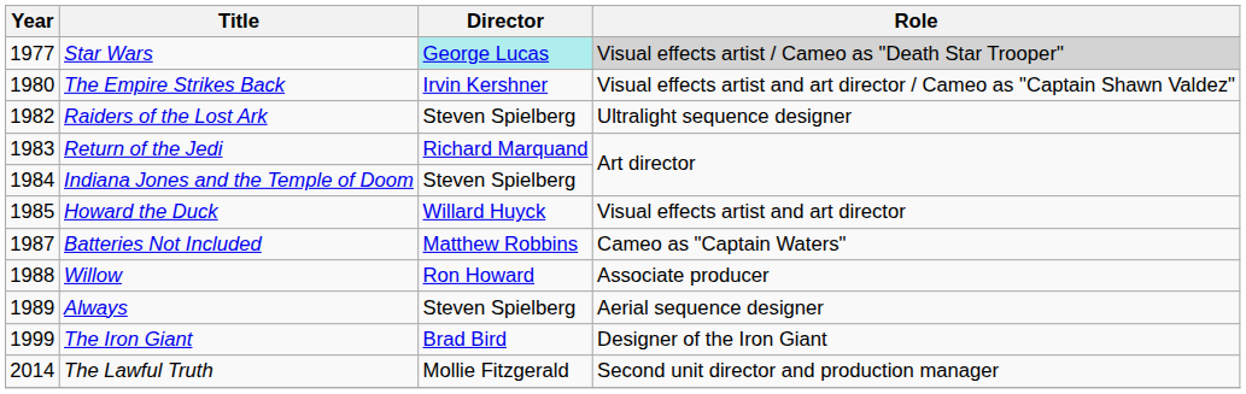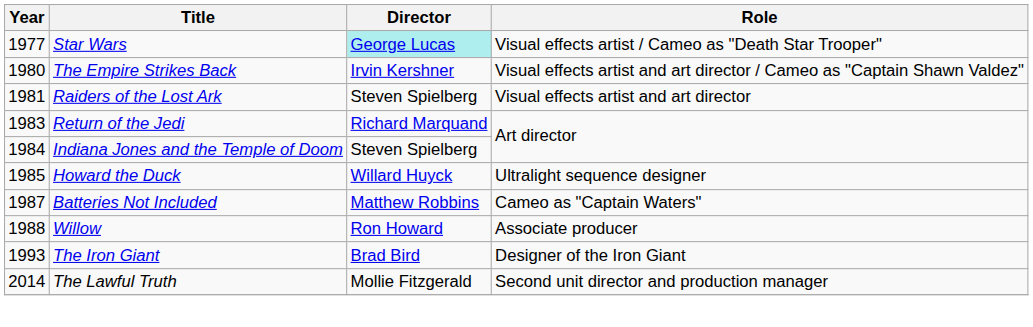 <table class="wikitable">
 <tr>
 <th>Year</th>
 <th>Title</th>
 <th>Director</th>
 <th>Role</th>
 </tr>
 <tr>
 <td>1977</td>
 <td><em><a href='#'>Star Wars</a></em></td>
 <td style="background: paleturquoise;"><a href='#'>George Lucas</a></td>
-<td style="background: lightgrey;">Visual effects artist / Cameo as "Death Star Trooper"</td>
+<td>Visual effects artist / Cameo as "Death Star Trooper"</td>
 </tr>
 <tr>
 <td>1980</td>
 <td><em><a href='#'>The Empire Strikes Back</a></em></td>
 <td><a href='#'>Irvin Kershner</a></td>
 <td>Visual effects artist and art director / Cameo as "Captain Shawn Valdez"</td>
 </tr>
 <tr>
-<td>1982</td>
+<td>1981</td>
 <td><em><a href='#'>Raiders of the Lost Ark</a></em></td>
 <td>Steven Spielberg</td>
-<td>Ultralight sequence designer</td>
+<td>Visual effects artist and art director</td>
 </tr>
 <tr>
 <td>1983</td>
 <td><em><a href='#'>Return of the Jedi</a></em></td>
 <td><a href='#'>Richard Marquand</a></td>
 <td rowspan="2">Art director</td>
 </tr>
 <tr>
 <td>1984</td>
 <td><em><a href='#'>Indiana Jones and the Temple of Doom</a></em></td>
 <td>Steven Spielberg</td>
 </tr>
 <tr>
 <td>1985</td>
 <td><em><a href='#'>Howard the Duck</a></em></td>
 <td><a href='#'>Willard Huyck</a></td>
-<td>Visual effects artist and art director</td>
+<td>Ultralight sequence designer</td>
 </tr>
 <tr>
 <td>1987</td>
 <td><em><a href='#'>Batteries Not Included</a></em></td>
 <td><a href='#'>Matthew Robbins</a></td>
 <td>Cameo as "Captain Waters"</td>
 </tr>
 <tr>
 <td>1988</td>
 <td><em><a href='#'>Willow</a></em></td>
 <td><a href='#'>Ron Howard</a></td>
 <td>Associate producer</td>
 </tr>
 <tr>
-<td>1989</td>
-<td><em><a href='#'>Always</a></em></td>
-<td>Steven Spielberg</td>
-<td>Aerial sequence designer</td>
-</tr>
-<tr>
-<td>1999</td>
+<td>1993</td>
 <td><em><a href='#'>The Iron Giant</a></em></td>
 <td><a href='#'>Brad Bird</a></td>
 <td>Designer of the Iron Giant</td>
 </tr>
 <tr>
 <td>2014</td>
 <td><em>The Lawful Truth</em></td>
 <td>Mollie Fitzgerald</td>
 <td>Second unit director and production manager</td>
 </tr>
 <tr>
 </tr>
 </table>
